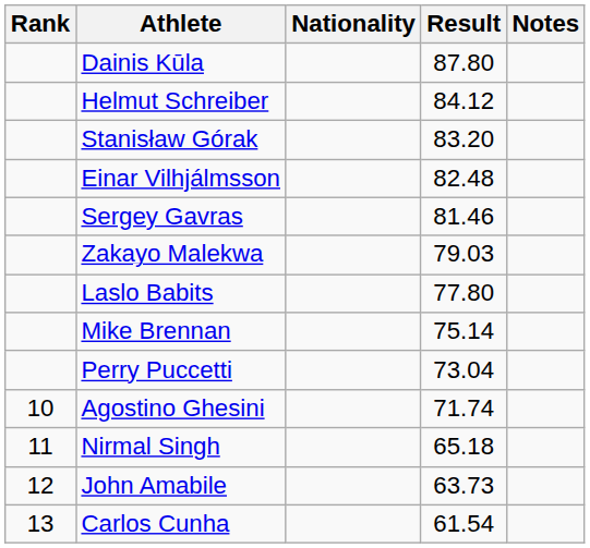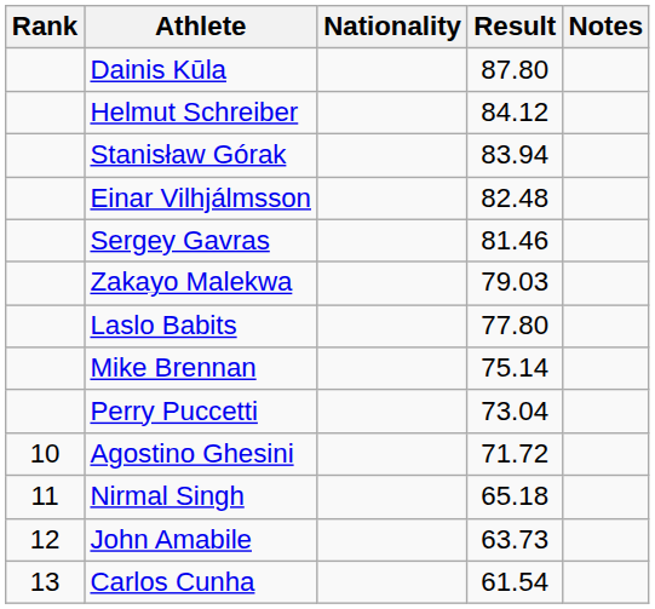 <table class="wikitable sortable" style="text-align:center">
 <tr>
 <th>Rank</th>
 <th>Athlete</th>
 <th>Nationality</th>
 <th>Result</th>
 <th>Notes</th>
 </tr>
 <tr>
 <td></td>
 <td align=left><a href='#'>Dainis Kūla</a></td>
 <td align=left></td>
 <td>87.80</td>
 <td></td>
 </tr>
 <tr>
 <td></td>
 <td align=left><a href='#'>Helmut Schreiber</a></td>
 <td align=left></td>
 <td>84.12</td>
 <td></td>
 </tr>
 <tr>
 <td></td>
 <td align=left><a href='#'>Stanisław Górak</a></td>
 <td align=left></td>
-<td>83.20</td>
+<td>83.94</td>
 <td></td>
 </tr>
 <tr>
 <td></td>
 <td align=left><a href='#'>Einar Vilhjálmsson</a></td>
 <td align=left></td>
 <td>82.48</td>
 <td></td>
 </tr>
 <tr>
 <td></td>
 <td align=left><a href='#'>Sergey Gavras</a></td>
 <td align=left></td>
 <td>81.46</td>
 <td></td>
 </tr>
 <tr>
 <td></td>
 <td align=left><a href='#'>Zakayo Malekwa</a></td>
 <td align=left></td>
 <td>79.03</td>
 <td></td>
 </tr>
 <tr>
 <td></td>
 <td align=left><a href='#'>Laslo Babits</a></td>
 <td align=left></td>
 <td>77.80</td>
 <td></td>
 </tr>
 <tr>
 <td></td>
 <td align=left><a href='#'>Mike Brennan</a></td>
 <td align=left></td>
 <td>75.14</td>
 <td></td>
 </tr>
 <tr>
 <td></td>
 <td align=left><a href='#'>Perry Puccetti</a></td>
 <td align=left></td>
 <td>73.04</td>
 <td></td>
 </tr>
 <tr>
 <td>10</td>
 <td align=left><a href='#'>Agostino Ghesini</a></td>
 <td align=left></td>
-<td>71.74</td>
+<td>71.72</td>
 <td></td>
 </tr>
 <tr>
 <td>11</td>
 <td align=left><a href='#'>Nirmal Singh</a></td>
 <td align=left></td>
 <td>65.18</td>
 <td></td>
 </tr>
 <tr>
 <td>12</td>
 <td align=left><a href='#'>John Amabile</a></td>
 <td align=left></td>
 <td>63.73</td>
 <td></td>
 </tr>
 <tr>
 <td>13</td>
 <td align=left><a href='#'>Carlos Cunha</a></td>
 <td align=left></td>
 <td>61.54</td>
 <td></td>
 </tr>
 </table>
